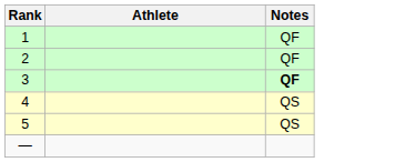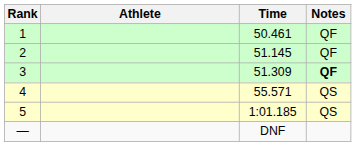 <table class=wikitable style="text-align:center">
 <tr>
 <th width=40>Rank</th>
 <th width=250>Athlete</th>
+<th width=80>Time</th>
 <th width=50>Notes</th>
 </tr>
 <tr bgcolor="ccffcc">
 <td>1</td>
 <td align=left></td>
+<td>50.461</td>
 <td>QF</td>
 </tr>
 <tr bgcolor="ccffcc">
 <td>2</td>
 <td align=left></td>
+<td>51.145</td>
 <td>QF</td>
 </tr>
 <tr bgcolor="ccffcc">
 <td>3</td>
 <td align=left></td>
+<td>51.309</td>
 <td><strong>QF</strong></td>
 </tr>
 <tr bgcolor="#ffffcc">
 <td>4</td>
 <td align=left></td>
+<td>55.571</td>
 <td>QS</td>
 </tr>
 <tr bgcolor="#ffffcc">
 <td>5</td>
 <td align=left></td>
+<td>1:01.185</td>
 <td>QS</td>
 </tr>
 <tr>
 <td>—</td>
 <td align=left></td>
+<td>DNF</td>
 <td></td>
 </tr>
 </table>
